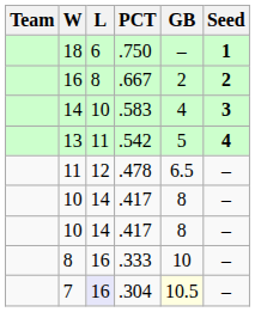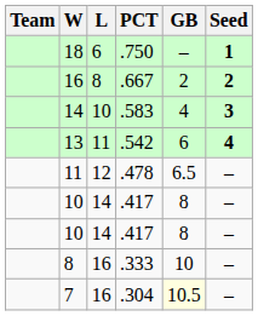 <table class=wikitable>
 <tr>
 <th>Team</th>
 <th>W</th>
 <th>L</th>
 <th>PCT</th>
 <th>GB</th>
 <th>Seed</th>
 </tr>
 <tr bgcolor=#ccffcc>
 <td></td>
 <td>18</td>
 <td>6</td>
 <td>.750</td>
 <td style="text-align:center;">–</td>
 <td style="text-align:center;"><strong>1</strong></td>
 </tr>
 <tr bgcolor=#ccffcc>
 <td></td>
 <td>16</td>
 <td>8</td>
 <td>.667</td>
 <td style="text-align:center;">2</td>
 <td style="text-align:center;"><strong>2</strong></td>
 </tr>
 <tr bgcolor=#ccffcc>
 <td></td>
 <td>14</td>
 <td>10</td>
 <td>.583</td>
 <td style="text-align:center;">4</td>
 <td style="text-align:center;"><strong>3</strong></td>
 </tr>
 <tr bgcolor=#ccffcc>
 <td></td>
 <td>13</td>
 <td>11</td>
 <td>.542</td>
-<td style="text-align:center;">5</td>
+<td style="text-align:center;">6</td>
 <td style="text-align:center;"><strong>4</strong></td>
 </tr>
 <tr>
 <td></td>
 <td>11</td>
 <td>12</td>
 <td>.478</td>
 <td style="text-align:center;">6.5</td>
 <td style="text-align:center;">–</td>
 </tr>
 <tr>
 <td></td>
 <td>10</td>
 <td>14</td>
 <td>.417</td>
 <td style="text-align:center;">8</td>
 <td style="text-align:center;">–</td>
 </tr>
 <tr>
 <td></td>
 <td>10</td>
 <td>14</td>
 <td>.417</td>
 <td style="text-align:center;">8</td>
 <td style="text-align:center;">–</td>
 </tr>
 <tr>
 <td></td>
 <td>8</td>
 <td>16</td>
 <td>.333</td>
 <td style="text-align:center;">10</td>
 <td style="text-align:center;">–</td>
 </tr>
 <tr>
 <td></td>
 <td>7</td>
-<td style="background: lavender;">16</td>
+<td>16</td>
 <td>.304</td>
 <td style="background: lightyellow; text-align:center;">10.5</td>
 <td style="text-align:center;">–</td>
 </tr>
 </table>
